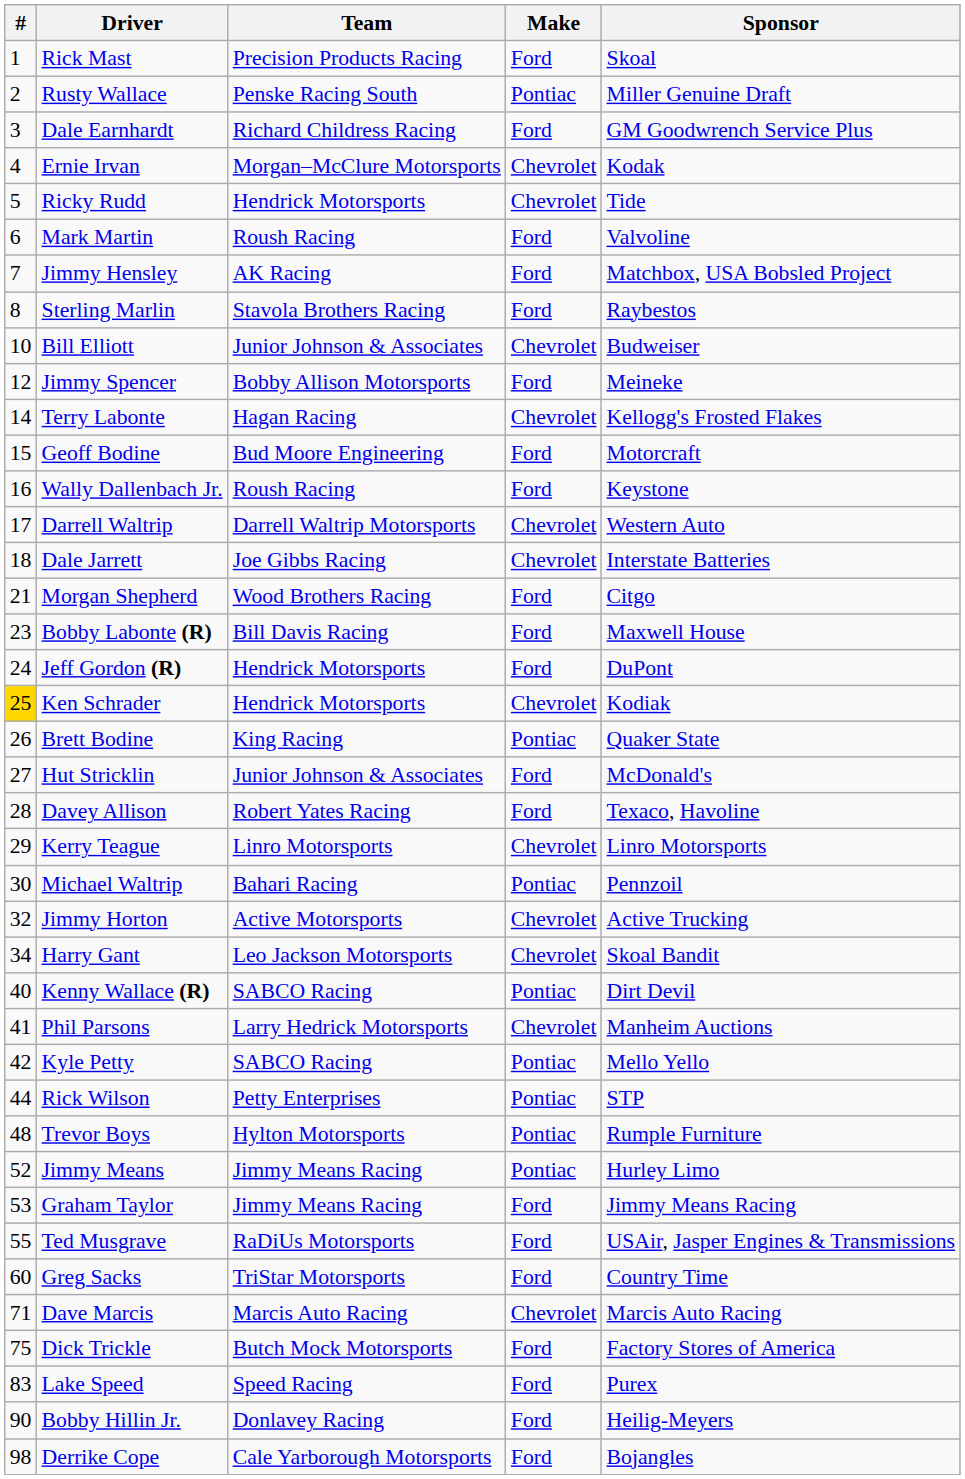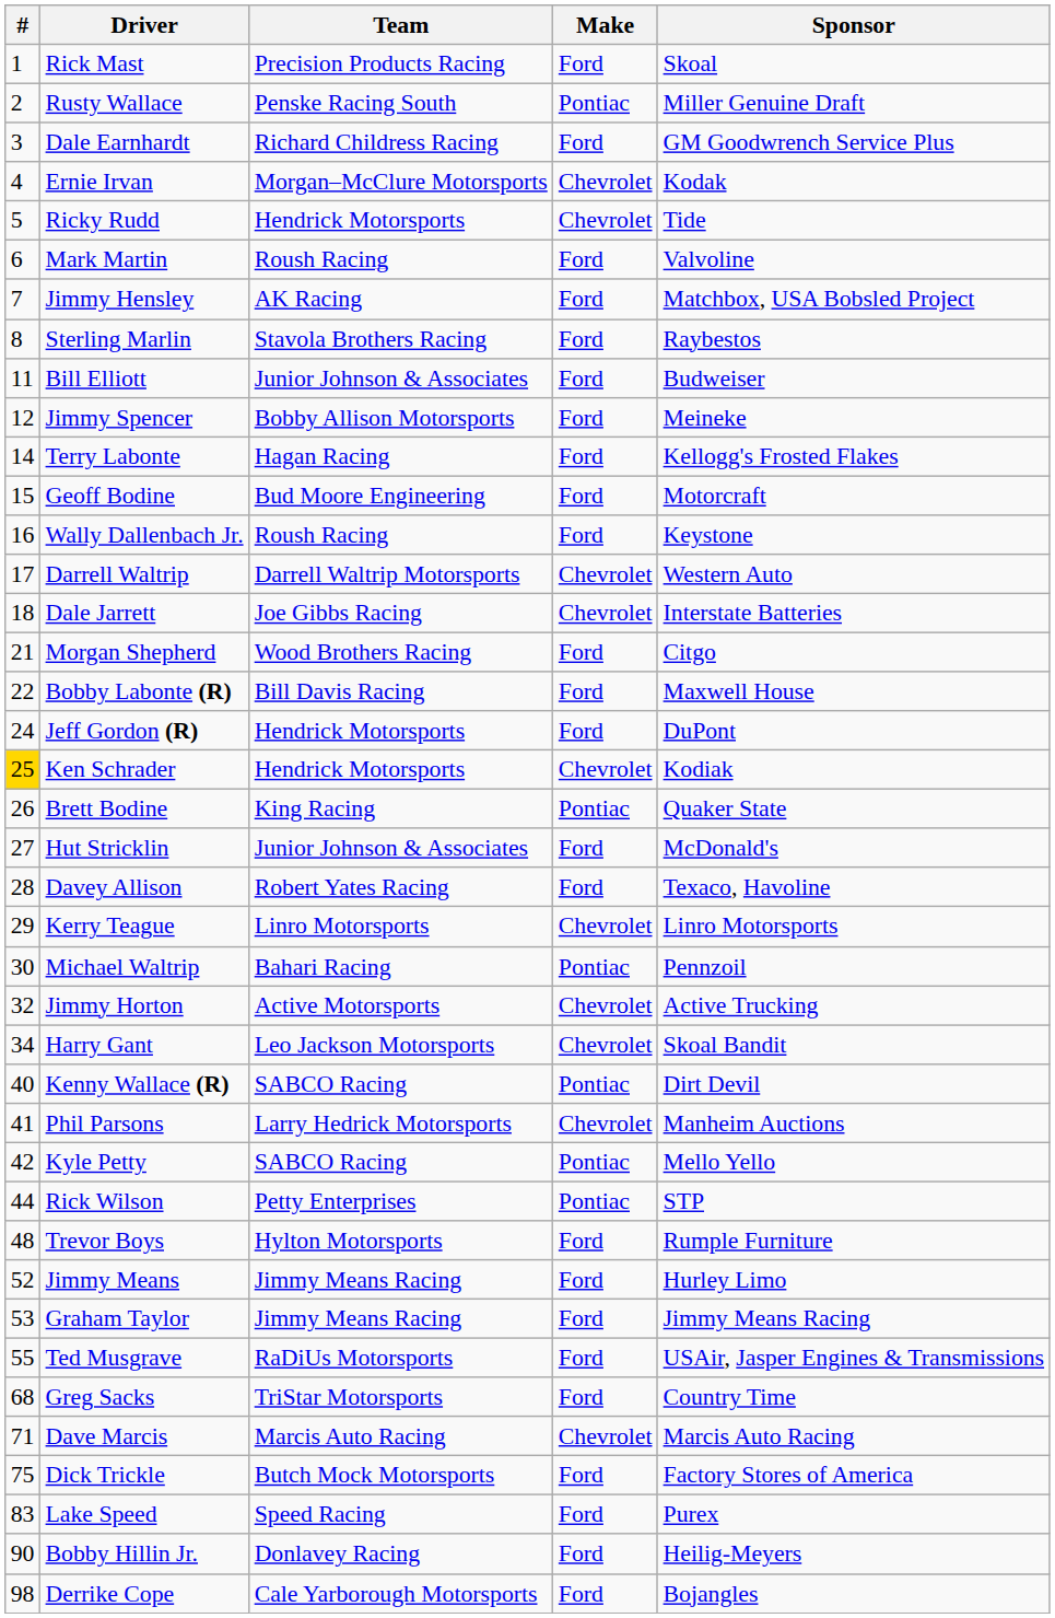 <table class="wikitable" style="font-size:95%">
 <tr>
 <th>#</th>
 <th>Driver</th>
 <th>Team</th>
 <th>Make</th>
 <th>Sponsor</th>
 </tr>
 <tr>
 <td>1</td>
 <td><a href='#'>Rick Mast</a></td>
 <td><a href='#'>Precision Products Racing</a></td>
 <td><a href='#'>Ford</a></td>
 <td><a href='#'>Skoal</a></td>
 </tr>
 <tr>
 <td>2</td>
 <td><a href='#'>Rusty Wallace</a></td>
 <td><a href='#'>Penske Racing South</a></td>
 <td><a href='#'>Pontiac</a></td>
 <td><a href='#'>Miller Genuine Draft</a></td>
 </tr>
 <tr>
 <td>3</td>
 <td><a href='#'>Dale Earnhardt</a></td>
 <td><a href='#'>Richard Childress Racing</a></td>
 <td><a href='#'>Ford</a></td>
 <td><a href='#'>GM Goodwrench Service Plus</a></td>
 </tr>
 <tr>
 <td>4</td>
 <td><a href='#'>Ernie Irvan</a></td>
 <td><a href='#'>Morgan–McClure Motorsports</a></td>
 <td><a href='#'>Chevrolet</a></td>
 <td><a href='#'>Kodak</a></td>
 </tr>
 <tr>
 <td>5</td>
 <td><a href='#'>Ricky Rudd</a></td>
 <td><a href='#'>Hendrick Motorsports</a></td>
 <td><a href='#'>Chevrolet</a></td>
 <td><a href='#'>Tide</a></td>
 </tr>
 <tr>
 <td>6</td>
 <td><a href='#'>Mark Martin</a></td>
 <td><a href='#'>Roush Racing</a></td>
 <td><a href='#'>Ford</a></td>
 <td><a href='#'>Valvoline</a></td>
 </tr>
 <tr>
 <td>7</td>
 <td><a href='#'>Jimmy Hensley</a></td>
 <td><a href='#'>AK Racing</a></td>
 <td><a href='#'>Ford</a></td>
 <td><a href='#'>Matchbox</a>, <a href='#'>USA Bobsled Project</a></td>
 </tr>
 <tr>
 <td>8</td>
 <td><a href='#'>Sterling Marlin</a></td>
 <td><a href='#'>Stavola Brothers Racing</a></td>
 <td><a href='#'>Ford</a></td>
 <td><a href='#'>Raybestos</a></td>
 </tr>
 <tr>
-<td>10</td>
+<td>11</td>
 <td><a href='#'>Bill Elliott</a></td>
 <td><a href='#'>Junior Johnson & Associates</a></td>
-<td><a href='#'>Chevrolet</a></td>
+<td><a href='#'>Ford</a></td>
 <td><a href='#'>Budweiser</a></td>
 </tr>
 <tr>
 <td>12</td>
 <td><a href='#'>Jimmy Spencer</a></td>
 <td><a href='#'>Bobby Allison Motorsports</a></td>
 <td><a href='#'>Ford</a></td>
 <td><a href='#'>Meineke</a></td>
 </tr>
 <tr>
 <td>14</td>
 <td><a href='#'>Terry Labonte</a></td>
 <td><a href='#'>Hagan Racing</a></td>
-<td><a href='#'>Chevrolet</a></td>
+<td><a href='#'>Ford</a></td>
 <td><a href='#'>Kellogg's Frosted Flakes</a></td>
 </tr>
 <tr>
 <td>15</td>
 <td><a href='#'>Geoff Bodine</a></td>
 <td><a href='#'>Bud Moore Engineering</a></td>
 <td><a href='#'>Ford</a></td>
 <td><a href='#'>Motorcraft</a></td>
 </tr>
 <tr>
 <td>16</td>
 <td><a href='#'>Wally Dallenbach Jr.</a></td>
 <td><a href='#'>Roush Racing</a></td>
 <td><a href='#'>Ford</a></td>
 <td><a href='#'>Keystone</a></td>
 </tr>
 <tr>
 <td>17</td>
 <td><a href='#'>Darrell Waltrip</a></td>
 <td><a href='#'>Darrell Waltrip Motorsports</a></td>
 <td><a href='#'>Chevrolet</a></td>
 <td><a href='#'>Western Auto</a></td>
 </tr>
 <tr>
 <td>18</td>
 <td><a href='#'>Dale Jarrett</a></td>
 <td><a href='#'>Joe Gibbs Racing</a></td>
 <td><a href='#'>Chevrolet</a></td>
 <td><a href='#'>Interstate Batteries</a></td>
 </tr>
 <tr>
 <td>21</td>
 <td><a href='#'>Morgan Shepherd</a></td>
 <td><a href='#'>Wood Brothers Racing</a></td>
 <td><a href='#'>Ford</a></td>
 <td><a href='#'>Citgo</a></td>
 </tr>
 <tr>
-<td>23</td>
+<td>22</td>
 <td><a href='#'>Bobby Labonte</a> <strong>(R)</strong></td>
 <td><a href='#'>Bill Davis Racing</a></td>
 <td><a href='#'>Ford</a></td>
 <td><a href='#'>Maxwell House</a></td>
 </tr>
 <tr>
 <td>24</td>
 <td><a href='#'>Jeff Gordon</a> <strong>(R)</strong></td>
 <td><a href='#'>Hendrick Motorsports</a></td>
 <td><a href='#'>Ford</a></td>
 <td><a href='#'>DuPont</a></td>
 </tr>
 <tr>
 <td style="background: gold;">25</td>
 <td><a href='#'>Ken Schrader</a></td>
 <td><a href='#'>Hendrick Motorsports</a></td>
 <td><a href='#'>Chevrolet</a></td>
 <td><a href='#'>Kodiak</a></td>
 </tr>
 <tr>
 <td>26</td>
 <td><a href='#'>Brett Bodine</a></td>
 <td><a href='#'>King Racing</a></td>
 <td><a href='#'>Pontiac</a></td>
 <td><a href='#'>Quaker State</a></td>
 </tr>
 <tr>
 <td>27</td>
 <td><a href='#'>Hut Stricklin</a></td>
 <td><a href='#'>Junior Johnson & Associates</a></td>
 <td><a href='#'>Ford</a></td>
 <td><a href='#'>McDonald's</a></td>
 </tr>
 <tr>
 <td>28</td>
 <td><a href='#'>Davey Allison</a></td>
 <td><a href='#'>Robert Yates Racing</a></td>
 <td><a href='#'>Ford</a></td>
 <td><a href='#'>Texaco</a>, <a href='#'>Havoline</a></td>
 </tr>
 <tr>
 <td>29</td>
 <td><a href='#'>Kerry Teague</a></td>
 <td><a href='#'>Linro Motorsports</a></td>
 <td><a href='#'>Chevrolet</a></td>
 <td><a href='#'>Linro Motorsports</a></td>
 </tr>
 <tr>
 <td>30</td>
 <td><a href='#'>Michael Waltrip</a></td>
 <td><a href='#'>Bahari Racing</a></td>
 <td><a href='#'>Pontiac</a></td>
 <td><a href='#'>Pennzoil</a></td>
 </tr>
 <tr>
 <td>32</td>
 <td><a href='#'>Jimmy Horton</a></td>
 <td><a href='#'>Active Motorsports</a></td>
 <td><a href='#'>Chevrolet</a></td>
 <td><a href='#'>Active Trucking</a></td>
 </tr>
 <tr>
 <td>34</td>
 <td><a href='#'>Harry Gant</a></td>
 <td><a href='#'>Leo Jackson Motorsports</a></td>
 <td><a href='#'>Chevrolet</a></td>
 <td><a href='#'>Skoal Bandit</a></td>
 </tr>
 <tr>
 <td>40</td>
 <td><a href='#'>Kenny Wallace</a> <strong>(R)</strong></td>
 <td><a href='#'>SABCO Racing</a></td>
 <td><a href='#'>Pontiac</a></td>
 <td><a href='#'>Dirt Devil</a></td>
 </tr>
 <tr>
 <td>41</td>
 <td><a href='#'>Phil Parsons</a></td>
 <td><a href='#'>Larry Hedrick Motorsports</a></td>
 <td><a href='#'>Chevrolet</a></td>
 <td><a href='#'>Manheim Auctions</a></td>
 </tr>
 <tr>
 <td>42</td>
 <td><a href='#'>Kyle Petty</a></td>
 <td><a href='#'>SABCO Racing</a></td>
 <td><a href='#'>Pontiac</a></td>
 <td><a href='#'>Mello Yello</a></td>
 </tr>
 <tr>
 <td>44</td>
 <td><a href='#'>Rick Wilson</a></td>
 <td><a href='#'>Petty Enterprises</a></td>
 <td><a href='#'>Pontiac</a></td>
 <td><a href='#'>STP</a></td>
 </tr>
 <tr>
 <td>48</td>
 <td><a href='#'>Trevor Boys</a></td>
 <td><a href='#'>Hylton Motorsports</a></td>
-<td><a href='#'>Pontiac</a></td>
+<td><a href='#'>Ford</a></td>
 <td><a href='#'>Rumple Furniture</a></td>
 </tr>
 <tr>
 <td>52</td>
 <td><a href='#'>Jimmy Means</a></td>
 <td><a href='#'>Jimmy Means Racing</a></td>
-<td><a href='#'>Pontiac</a></td>
+<td><a href='#'>Ford</a></td>
 <td><a href='#'>Hurley Limo</a></td>
 </tr>
 <tr>
 <td>53</td>
 <td><a href='#'>Graham Taylor</a></td>
 <td><a href='#'>Jimmy Means Racing</a></td>
 <td><a href='#'>Ford</a></td>
 <td><a href='#'>Jimmy Means Racing</a></td>
 </tr>
 <tr>
 <td>55</td>
 <td><a href='#'>Ted Musgrave</a></td>
 <td><a href='#'>RaDiUs Motorsports</a></td>
 <td><a href='#'>Ford</a></td>
 <td><a href='#'>USAir</a>, <a href='#'>Jasper Engines & Transmissions</a></td>
 </tr>
 <tr>
-<td>60</td>
+<td>68</td>
 <td><a href='#'>Greg Sacks</a></td>
 <td><a href='#'>TriStar Motorsports</a></td>
 <td><a href='#'>Ford</a></td>
 <td><a href='#'>Country Time</a></td>
 </tr>
 <tr>
 <td>71</td>
 <td><a href='#'>Dave Marcis</a></td>
 <td><a href='#'>Marcis Auto Racing</a></td>
 <td><a href='#'>Chevrolet</a></td>
 <td><a href='#'>Marcis Auto Racing</a></td>
 </tr>
 <tr>
 <td>75</td>
 <td><a href='#'>Dick Trickle</a></td>
 <td><a href='#'>Butch Mock Motorsports</a></td>
 <td><a href='#'>Ford</a></td>
 <td><a href='#'>Factory Stores of America</a></td>
 </tr>
 <tr>
 <td>83</td>
 <td><a href='#'>Lake Speed</a></td>
 <td><a href='#'>Speed Racing</a></td>
 <td><a href='#'>Ford</a></td>
 <td><a href='#'>Purex</a></td>
 </tr>
 <tr>
 <td>90</td>
 <td><a href='#'>Bobby Hillin Jr.</a></td>
 <td><a href='#'>Donlavey Racing</a></td>
 <td><a href='#'>Ford</a></td>
 <td><a href='#'>Heilig-Meyers</a></td>
 </tr>
 <tr>
 <td>98</td>
 <td><a href='#'>Derrike Cope</a></td>
 <td><a href='#'>Cale Yarborough Motorsports</a></td>
 <td><a href='#'>Ford</a></td>
 <td><a href='#'>Bojangles</a></td>
 </tr>
 </table>
